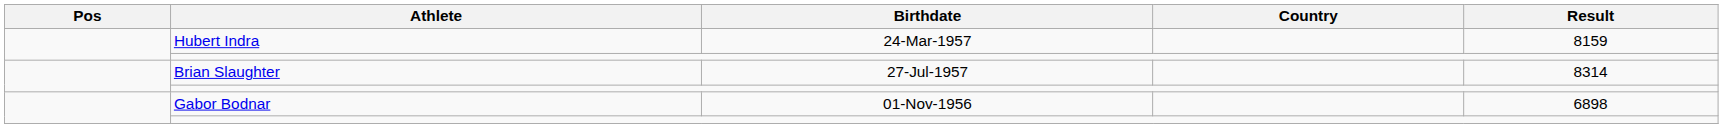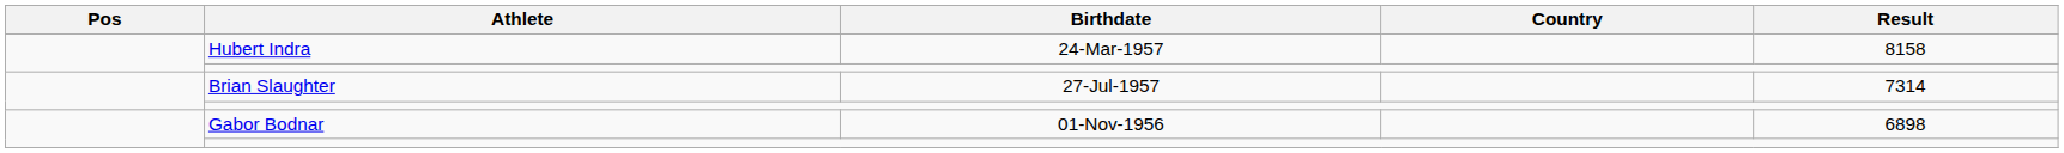 <table class="wikitable"  style="text-align:center; width:90%;">
 <tr>
 <th>Pos</th>
 <th>Athlete</th>
 <th>Birthdate</th>
 <th>Country</th>
 <th>Result</th>
 </tr>
 <tr>
 <td align=center rowspan=2></td>
 <td align=left><a href='#'>Hubert Indra</a></td>
 <td>24-Mar-1957</td>
 <td align=left></td>
-<td>8159</td>
+<td>8158</td>
 </tr>
 <tr>
 <td colspan=4></td>
 </tr>
 <tr>
 <td align=center rowspan=2></td>
 <td align=left><a href='#'>Brian Slaughter</a></td>
 <td>27-Jul-1957</td>
 <td align=left></td>
-<td>8314</td>
+<td>7314</td>
 </tr>
 <tr>
 <td colspan=4></td>
 </tr>
 <tr>
 <td align=center rowspan=2></td>
 <td align=left><a href='#'>Gabor Bodnar</a></td>
 <td>01-Nov-1956</td>
 <td align=left></td>
 <td>6898</td>
 </tr>
 <tr>
 <td colspan=4></td>
 </tr>
 </table>
